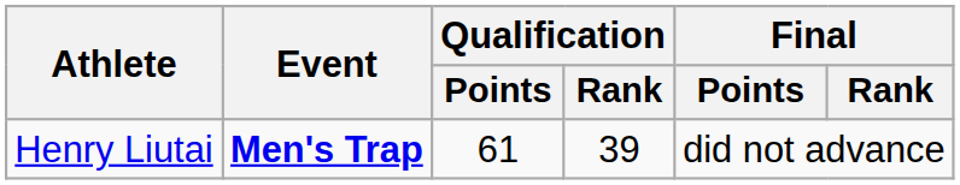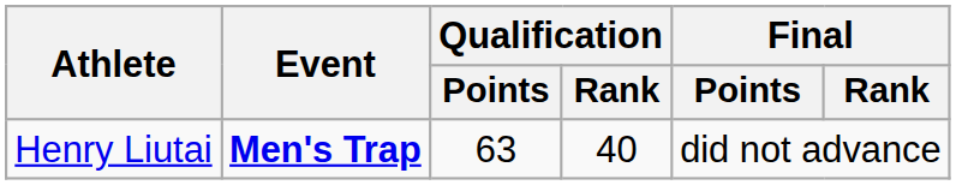 <table class="wikitable" style="font-size:90%">
 <tr>
 <th rowspan=2>Athlete</th>
 <th rowspan=2>Event</th>
 <th colspan=2>Qualification</th>
 <th colspan=2>Final</th>
 </tr>
 <tr style="font-size:95%">
 <th>Points</th>
 <th>Rank</th>
 <th>Points</th>
 <th>Rank</th>
 </tr>
 <tr align=center>
 <td align=left><a href='#'>Henry Liutai</a></td>
 <td align=left><strong><a href='#'>Men's Trap</a></strong></td>
-<td>61</td>
-<td>39</td>
+<td>63</td>
+<td>40</td>
 <td colspan=2>did not advance</td>
 </tr>
 </table>
